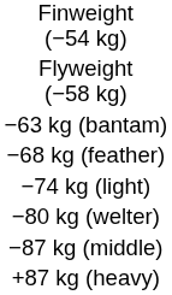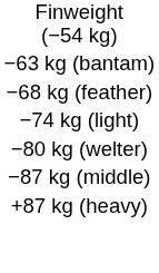 <table>
 <tr>
 <td style="text-align:center">Finweight<br>(−54 kg)</td>
-<td></td>
-<td></td>
-<td> <br></td>
-</tr>
-<tr>
-<td style="text-align:center">Flyweight<br>(−58 kg)</td>
 <td></td>
 <td></td>
 <td> <br></td>
 </tr>
 <tr>
 <td style="text-align:center">−63 kg (bantam)</td>
 <td></td>
 <td></td>
 <td> <br></td>
 </tr>
 <tr>
 <td style="text-align:center">−68 kg (feather)</td>
 <td></td>
 <td></td>
 <td> <br></td>
 </tr>
 <tr>
 <td style="text-align:center">−74 kg (light)</td>
 <td></td>
 <td></td>
 <td> <br></td>
 </tr>
 <tr>
 <td style="text-align:center">−80 kg (welter)</td>
 <td></td>
 <td></td>
 <td> <br></td>
 </tr>
 <tr>
 <td style="text-align:center">−87 kg (middle)</td>
 <td></td>
 <td></td>
 <td> <br></td>
 </tr>
 <tr>
 <td style="text-align:center">+87 kg (heavy)</td>
 <td></td>
 <td></td>
 <td> <br></td>
 </tr>
 </table>
